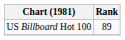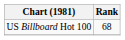 <table class="wikitable">
 <tr>
 <th>Chart (1981)</th>
 <th style="text-align:center;">Rank</th>
 </tr>
 <tr>
 <td>US <em>Billboard</em> Hot 100</td>
-<td style="text-align:center;">89</td>
+<td style="text-align:center;">68</td>
 </tr>
 <tr>
 </tr>
 </table>
